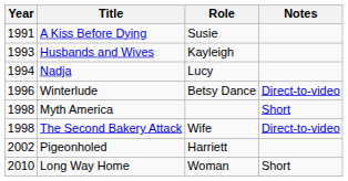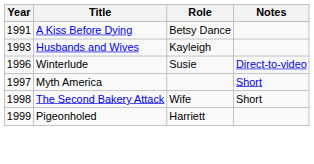 <table class="wikitable sortable">
 <tr>
 <th>Year</th>
 <th>Title</th>
 <th>Role</th>
 <th>Notes</th>
 </tr>
 <tr>
 <td>1991</td>
 <td><a href='#'>A Kiss Before Dying</a></td>
-<td>Susie</td>
+<td>Betsy Dance</td>
 <td></td>
 </tr>
 <tr>
 <td>1993</td>
 <td><a href='#'>Husbands and Wives</a></td>
 <td>Kayleigh</td>
 <td></td>
 </tr>
 <tr>
-<td>1994</td>
-<td><a href='#'>Nadja</a></td>
-<td>Lucy</td>
-<td></td>
-</tr>
-<tr>
 <td>1996</td>
 <td>Winterlude</td>
-<td>Betsy Dance</td>
+<td>Susie</td>
 <td><a href='#'>Direct-to-video</a></td>
 </tr>
 <tr>
-<td>1998</td>
+<td>1997</td>
 <td>Myth America</td>
 <td></td>
 <td><a href='#'>Short</a></td>
 </tr>
 <tr>
 <td>1998</td>
 <td><a href='#'>The Second Bakery Attack</a></td>
 <td>Wife</td>
-<td><a href='#'>Direct-to-video</a></td>
+<td>Short</td>
 </tr>
 <tr>
-<td>2002</td>
+<td>1999</td>
 <td>Pigeonholed</td>
 <td>Harriett</td>
 <td></td>
 </tr>
-<tr>
-<td>2010</td>
-<td>Long Way Home</td>
-<td>Woman</td>
-<td>Short</td>
-</tr>
 </table>
